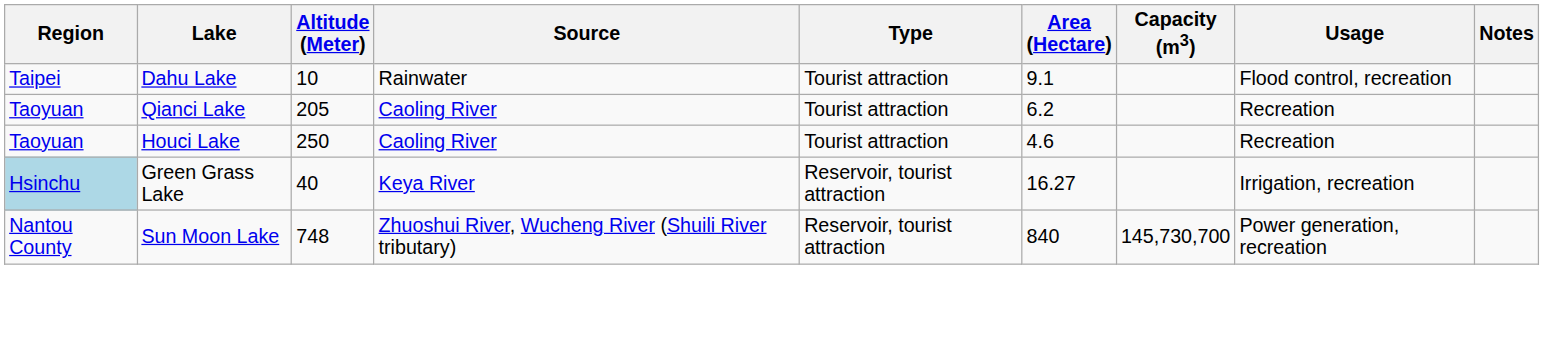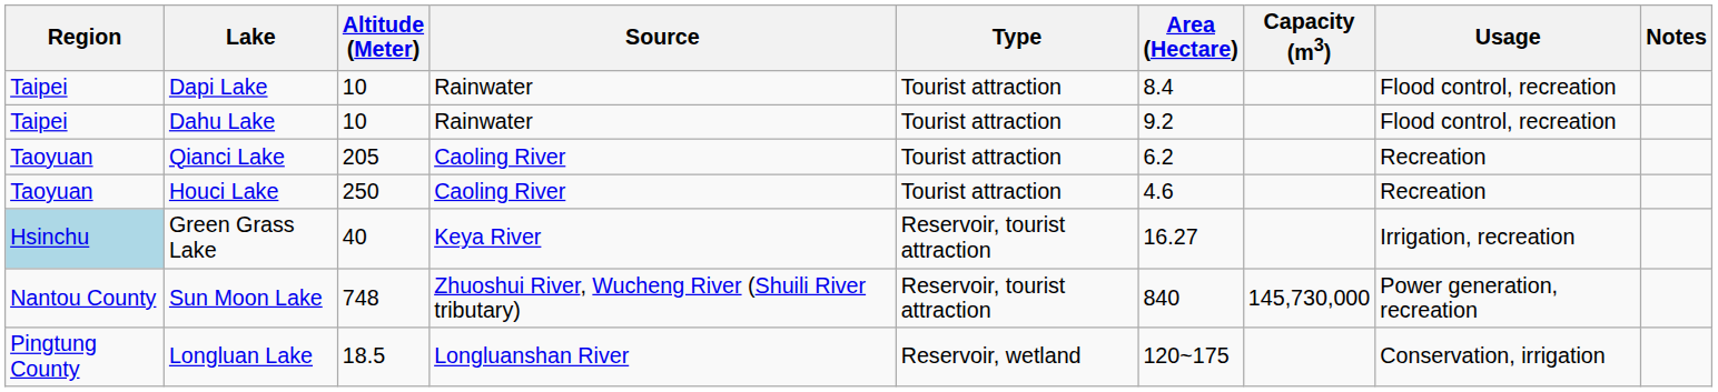 <table class="wikitable sortable">
 <tr bgcolor="#ececec">
 <th>Region</th>
 <th>Lake</th>
 <th><a href='#'>Altitude</a><br>(<a href='#'>Meter</a>)</th>
 <th>Source</th>
 <th>Type</th>
 <th><a href='#'>Area</a><br>(<a href='#'>Hectare</a>)</th>
 <th>Capacity<br>(m<sup>3</sup>)</th>
 <th>Usage</th>
 <th>Notes</th>
 </tr>
 <tr>
 <td><a href='#'>Taipei</a></td>
+<td><a href='#'>Dapi Lake</a></td>
+<td>10</td>
+<td>Rainwater</td>
+<td>Tourist attraction</td>
+<td>8.4</td>
+<td></td>
+<td>Flood control, recreation</td>
+<td></td>
+</tr>
+<tr>
+<td><a href='#'>Taipei</a></td>
 <td><a href='#'>Dahu Lake</a></td>
 <td>10</td>
 <td>Rainwater</td>
 <td>Tourist attraction</td>
-<td>9.1</td>
+<td>9.2</td>
 <td></td>
 <td>Flood control, recreation</td>
 <td></td>
 </tr>
 <tr>
 <td><a href='#'>Taoyuan</a></td>
 <td><a href='#'>Qianci Lake</a></td>
 <td>205</td>
 <td><a href='#'>Caoling River</a></td>
 <td>Tourist attraction</td>
 <td>6.2</td>
 <td></td>
 <td>Recreation</td>
 <td></td>
 </tr>
 <tr>
 <td><a href='#'>Taoyuan</a></td>
 <td><a href='#'>Houci Lake</a></td>
 <td>250</td>
 <td><a href='#'>Caoling River</a></td>
 <td>Tourist attraction</td>
 <td>4.6</td>
 <td></td>
 <td>Recreation</td>
 <td></td>
 </tr>
 <tr>
 <td style="background: lightblue;"><a href='#'>Hsinchu</a></td>
 <td>Green Grass Lake</td>
 <td>40</td>
 <td><a href='#'>Keya River</a></td>
 <td>Reservoir, tourist attraction</td>
 <td>16.27</td>
 <td></td>
 <td>Irrigation, recreation</td>
 <td></td>
 </tr>
 <tr>
 <td><a href='#'>Nantou County</a></td>
 <td><a href='#'>Sun Moon Lake</a></td>
 <td>748</td>
 <td><a href='#'>Zhuoshui River</a>, <a href='#'>Wucheng River</a> (<a href='#'>Shuili River</a> tributary)</td>
 <td>Reservoir, tourist attraction</td>
 <td>840</td>
-<td>145,730,700</td>
+<td>145,730,000</td>
 <td>Power generation, recreation</td>
 <td></td>
 </tr>
+<tr>
+<td><a href='#'>Pingtung County</a></td>
+<td><a href='#'>Longluan Lake</a></td>
+<td>18.5</td>
+<td><a href='#'>Longluanshan River</a></td>
+<td>Reservoir, wetland</td>
+<td>120~175</td>
+<td></td>
+<td>Conservation, irrigation</td>
+<td></td>
+</tr>
 </table>
